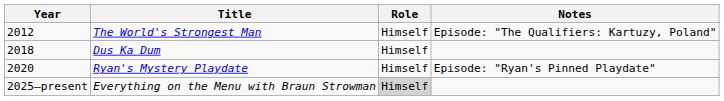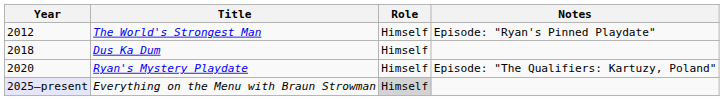 <table class="wikitable sortable">
 <tr>
 <th>Year</th>
 <th>Title</th>
 <th>Role</th>
 <th class="unsortable">Notes</th>
 </tr>
 <tr>
 <td>2012</td>
 <td><em><a href='#'>The World's Strongest Man</a></em></td>
 <td>Himself</td>
-<td>Episode: "The Qualifiers: Kartuzy, Poland"</td>
+<td>Episode: "Ryan's Pinned Playdate"</td>
 </tr>
 <tr>
 <td>2018</td>
 <td><em><a href='#'>Dus Ka Dum</a></em></td>
 <td>Himself</td>
 <td></td>
 </tr>
 <tr>
 <td>2020</td>
 <td><em><a href='#'>Ryan's Mystery Playdate</a></em></td>
 <td>Himself</td>
-<td>Episode: "Ryan's Pinned Playdate"</td>
+<td>Episode: "The Qualifiers: Kartuzy, Poland"</td>
 </tr>
 <tr>
-<td>2025–present</td>
+<td style="background: lavender;">2025–present</td>
 <td><em>Everything on the Menu with Braun Strowman</em></td>
 <td style="background: lightgrey;">Himself</td>
 <td></td>
 </tr>
 </table>
